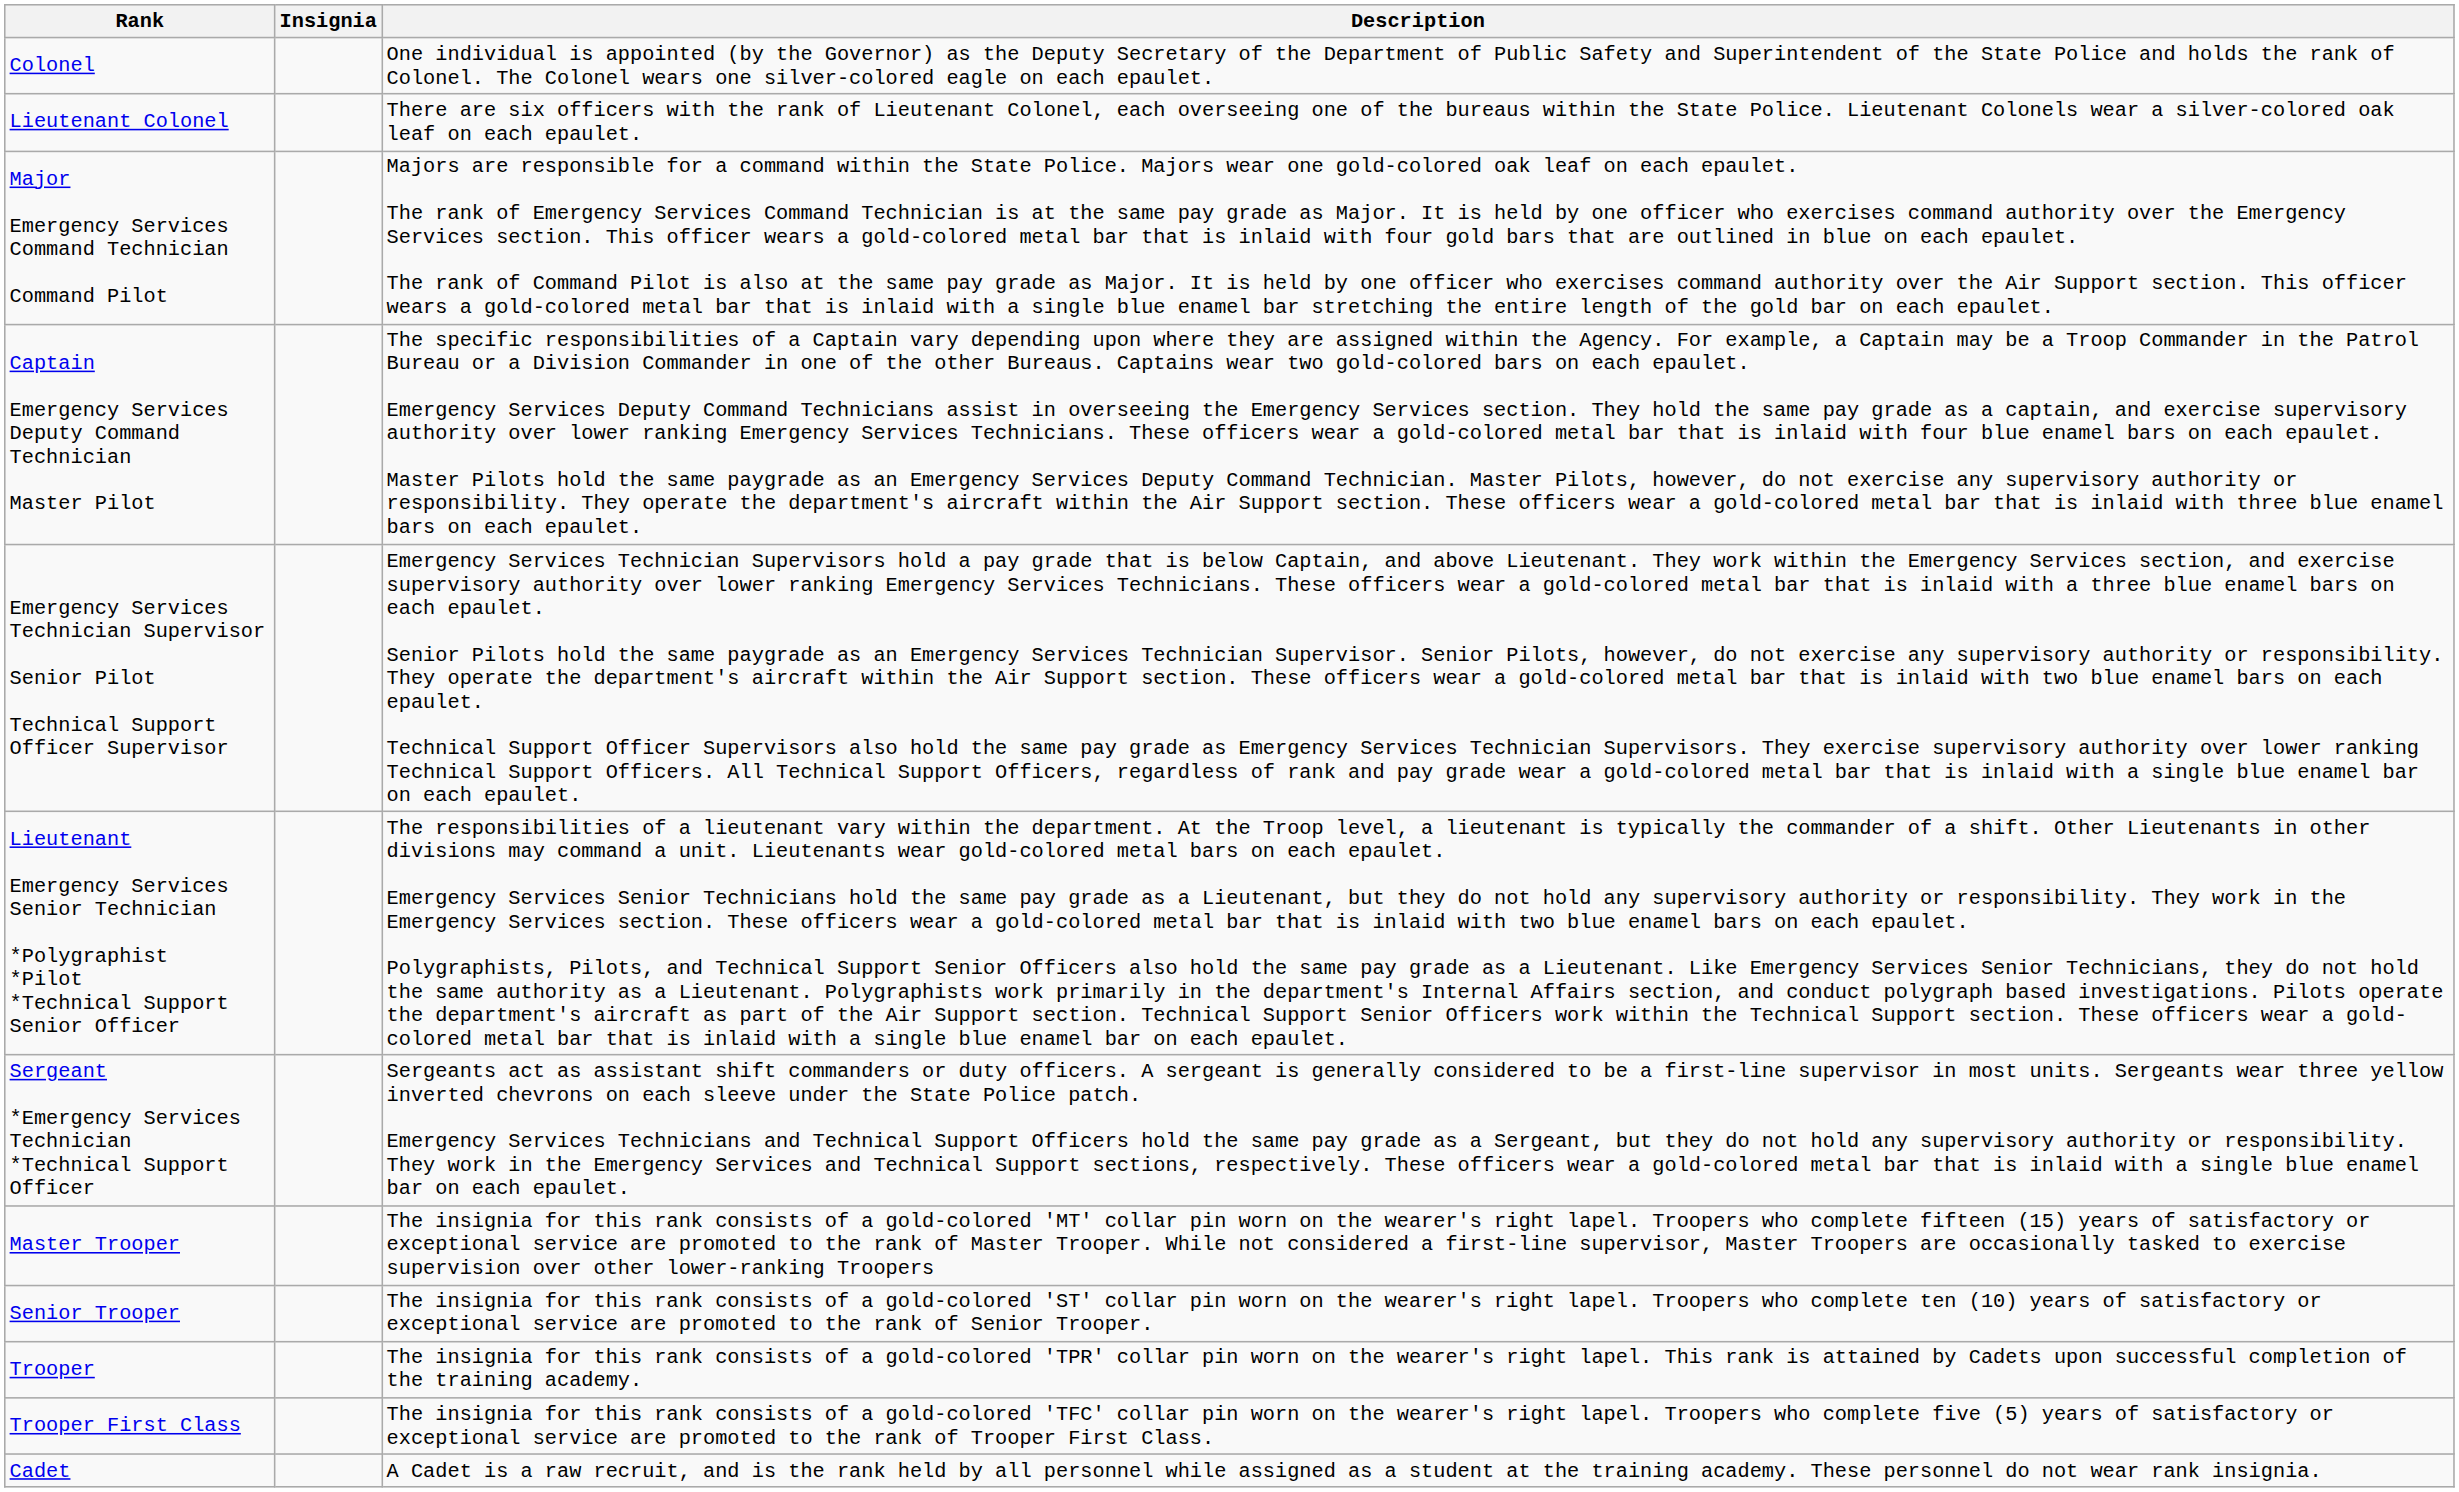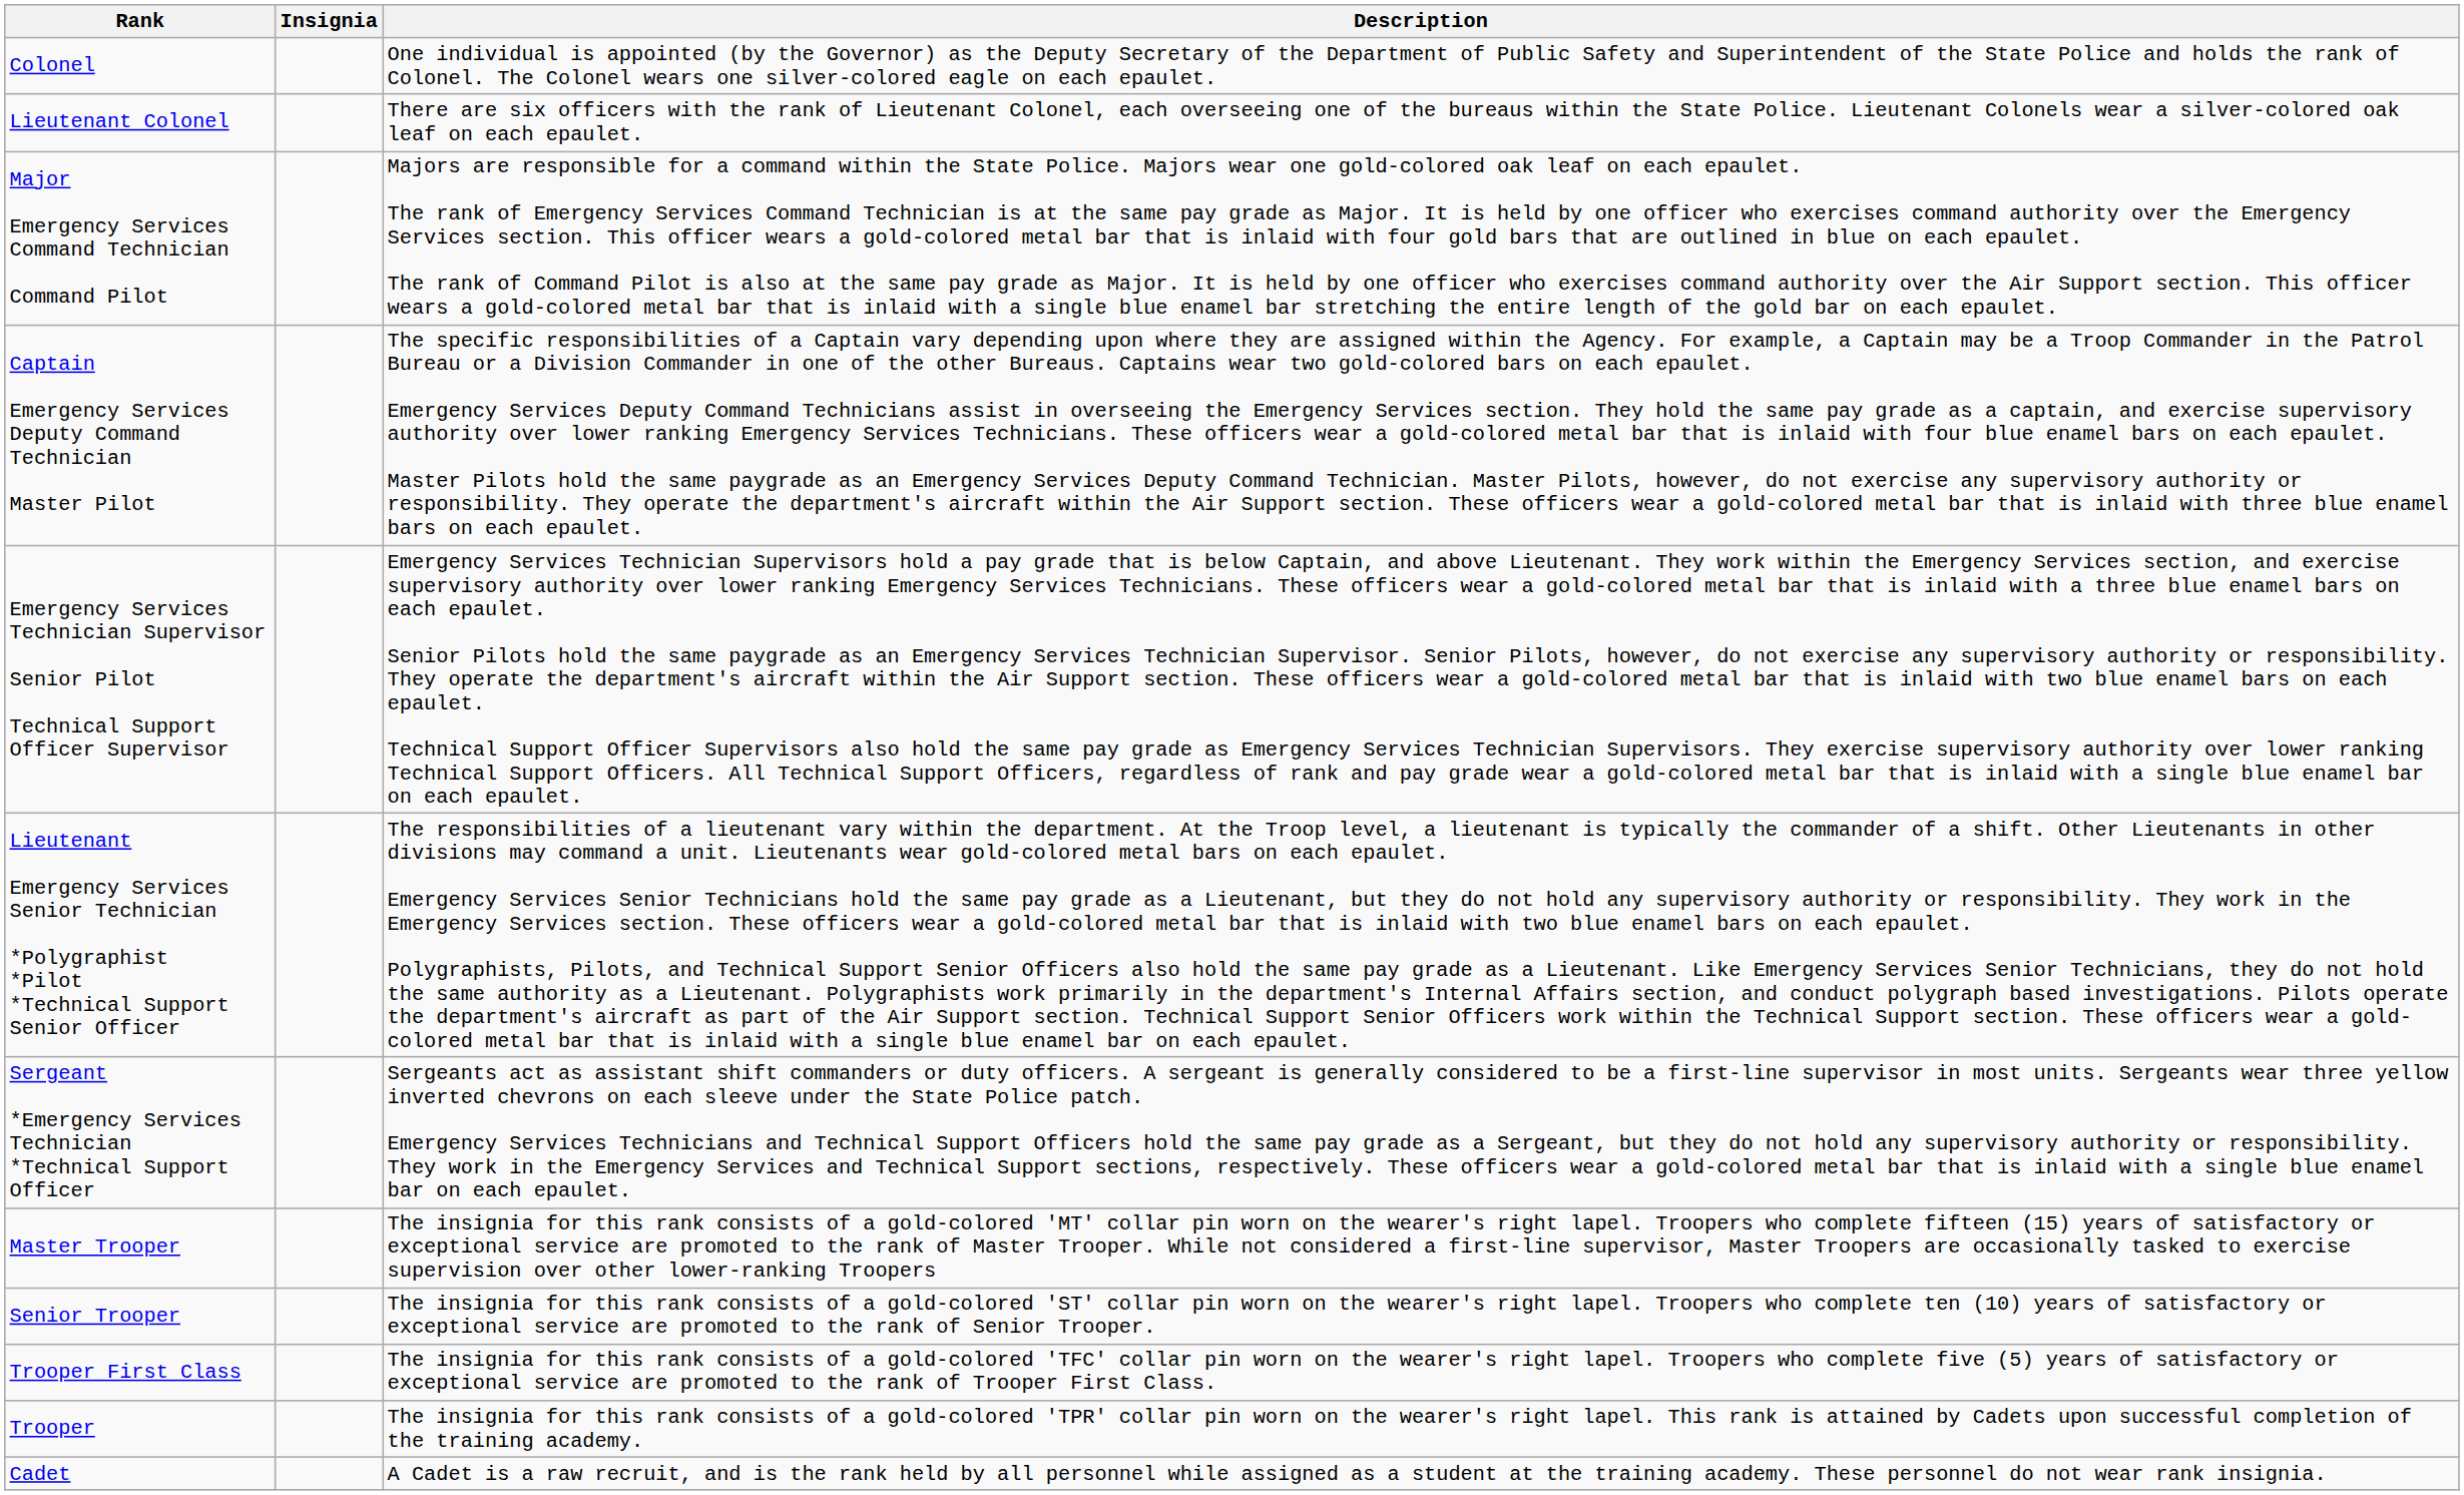 <table class="wikitable">
 <tr>
 <th>Rank</th>
 <th>Insignia</th>
 <th>Description</th>
 </tr>
 <tr>
 <td><a href='#'>Colonel</a></td>
 <td></td>
 <td>One individual is appointed (by the Governor) as the Deputy Secretary of the Department of Public Safety and Superintendent of the State Police and holds the rank of Colonel. The Colonel wears one silver-colored eagle on each epaulet.</td>
 </tr>
 <tr>
 <td><a href='#'>Lieutenant Colonel</a></td>
 <td></td>
 <td>There are six officers with the rank of Lieutenant Colonel, each overseeing one of the bureaus within the State Police. Lieutenant Colonels wear a silver-colored oak leaf on each epaulet.</td>
 </tr>
 <tr>
 <td><a href='#'>Major</a><br><br>Emergency Services Command Technician<br><br>Command Pilot</td>
 <td><br><br></td>
 <td>Majors are responsible for a command within the State Police. Majors wear one gold-colored oak leaf on each epaulet.<br><br>The rank of Emergency Services Command Technician is at the same pay grade as Major.  It is held by one officer who exercises command authority over the Emergency Services section.  This officer wears a gold-colored metal bar that is inlaid with four gold bars that are outlined in blue on each epaulet.<br><br>The rank of Command Pilot is also at the same pay grade as Major.  It is held by one officer who exercises command authority over the Air Support section.  This officer wears a gold-colored metal bar that is inlaid with a single blue enamel bar stretching the entire length of the gold bar on each epaulet.</td>
 </tr>
 <tr>
 <td><a href='#'>Captain</a><br><br>Emergency Services Deputy Command Technician<br><br>Master Pilot</td>
 <td><br><br></td>
 <td>The specific responsibilities of a Captain vary depending upon where they are assigned within the Agency. For example, a Captain may be a Troop Commander in the Patrol Bureau or a Division Commander in one of the other Bureaus. Captains wear two gold-colored bars on each epaulet.<br><br>Emergency Services Deputy Command Technicians assist in overseeing the Emergency Services section.  They hold the same pay grade as a captain, and exercise supervisory authority over lower ranking Emergency Services Technicians.  These officers wear a gold-colored metal bar that is inlaid with four blue enamel bars on each epaulet.<br><br>Master Pilots hold the same paygrade as an Emergency Services Deputy Command Technician.  Master Pilots, however, do not exercise any supervisory authority or responsibility.  They operate the department's aircraft within the Air Support section.  These officers wear a gold-colored metal bar that is inlaid with three blue enamel bars on each epaulet.</td>
 </tr>
 <tr>
 <td>Emergency Services Technician Supervisor<br><br>Senior Pilot<br><br>Technical Support Officer Supervisor</td>
 <td><br><br></td>
 <td>Emergency Services Technician Supervisors hold a pay grade that is below Captain, and above Lieutenant.  They work within the Emergency Services section, and exercise supervisory authority over lower ranking Emergency Services Technicians.  These officers wear a gold-colored metal bar that is inlaid with a three blue enamel bars on each epaulet.<br><br>Senior Pilots hold the same paygrade as an Emergency Services Technician Supervisor.  Senior Pilots, however, do not exercise any supervisory authority or responsibility.  They operate the department's aircraft within the Air Support section.  These officers wear a gold-colored metal bar that is inlaid with two blue enamel bars on each epaulet.<br><br>Technical Support Officer Supervisors also hold the same pay grade as Emergency Services Technician Supervisors.  They exercise supervisory authority over lower ranking Technical Support Officers.  All Technical Support Officers, regardless of rank and pay grade wear a gold-colored metal bar that is inlaid with a single blue enamel bar on each epaulet.</td>
 </tr>
 <tr>
 <td><a href='#'>Lieutenant</a><br><br>Emergency Services Senior Technician<br><br>*Polygraphist<br>*Pilot<br>*Technical Support Senior Officer</td>
 <td><br><br><br></td>
 <td>The responsibilities of a lieutenant vary within the department. At the Troop level, a lieutenant is typically the commander of a shift. Other Lieutenants in other divisions may command a unit. Lieutenants wear gold-colored metal bars on each epaulet.<br><br>Emergency Services Senior Technicians hold the same pay grade as a Lieutenant, but they do not hold any supervisory authority or responsibility. They work in the Emergency Services section. These officers wear a gold-colored metal bar that is inlaid with two blue enamel bars on each epaulet.<br><br>Polygraphists, Pilots, and Technical Support Senior Officers also hold the same pay grade as a Lieutenant.  Like Emergency Services Senior Technicians, they do not hold the same authority as a Lieutenant.  Polygraphists work primarily in the department's Internal Affairs section, and conduct polygraph based investigations.  Pilots operate the department's aircraft as part of the Air Support section.  Technical Support Senior Officers work within the Technical Support section.  These officers wear a gold-colored metal bar that is inlaid with a single blue enamel bar on each epaulet.</td>
 </tr>
 <tr>
 <td><a href='#'>Sergeant</a><br><br>*Emergency Services Technician<br>*Technical Support Officer</td>
 <td><br></td>
 <td>Sergeants act as assistant shift commanders or duty officers. A sergeant is generally considered to be a first-line supervisor in most units.  Sergeants wear three yellow inverted chevrons on each sleeve under the State Police patch.<br><br> Emergency Services Technicians and Technical Support Officers hold the same pay grade as a Sergeant, but they do not hold any supervisory authority or responsibility.  They work in the Emergency Services and Technical Support sections, respectively.  These officers wear a gold-colored metal bar that is inlaid with a single blue enamel bar on each epaulet.</td>
 </tr>
 <tr>
 <td><a href='#'>Master Trooper</a></td>
 <td></td>
 <td>The insignia for this rank consists of a gold-colored 'MT' collar pin worn on the wearer's right lapel. Troopers who complete fifteen (15) years of satisfactory or exceptional service are promoted to the rank of Master Trooper.  While not considered a first-line supervisor, Master Troopers are occasionally tasked to exercise supervision over other lower-ranking Troopers</td>
 </tr>
 <tr>
 <td><a href='#'>Senior Trooper</a></td>
 <td></td>
 <td>The insignia for this rank consists of a gold-colored 'ST' collar pin worn on the wearer's right lapel. Troopers who complete ten (10) years of satisfactory or exceptional service are promoted to the rank of Senior Trooper.</td>
 </tr>
 <tr>
+<td><a href='#'>Trooper First Class</a></td>
+<td></td>
+<td>The insignia for this rank consists of a gold-colored 'TFC' collar pin worn on the wearer's right lapel. Troopers who complete five (5) years of satisfactory or exceptional service are promoted to the rank of Trooper First Class.</td>
+</tr>
+<tr>
 <td><a href='#'>Trooper</a></td>
 <td></td>
 <td>The insignia for this rank consists of a gold-colored 'TPR' collar pin worn on the wearer's right lapel. This rank is attained by Cadets upon successful completion of the training academy.</td>
-</tr>
-<tr>
-<td><a href='#'>Trooper First Class</a></td>
-<td></td>
-<td>The insignia for this rank consists of a gold-colored 'TFC' collar pin worn on the wearer's right lapel. Troopers who complete five (5) years of satisfactory or exceptional service are promoted to the rank of Trooper First Class.</td>
 </tr>
 <tr>
 <td><a href='#'>Cadet</a></td>
 <td></td>
 <td>A Cadet is a raw recruit, and is the rank held by all personnel while assigned as a student at the training academy. These personnel do not wear rank insignia.</td>
 </tr>
 </table>
